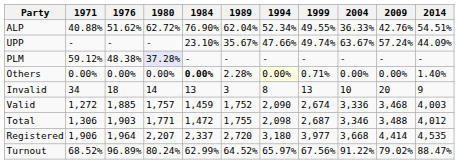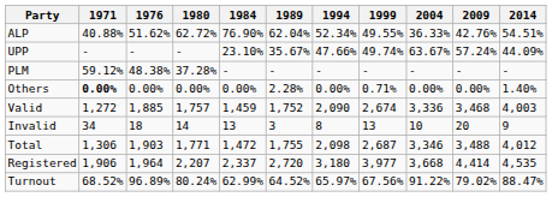 <table class="wikitable">
 <tr>
 <th>Party</th>
 <th>1971</th>
 <th>1976</th>
 <th>1980</th>
 <th>1984</th>
 <th>1989</th>
 <th>1994</th>
 <th>1999</th>
 <th>2004</th>
 <th>2009</th>
 <th>2014</th>
 </tr>
 <tr>
 <td>ALP</td>
 <td>40.88%</td>
 <td>51.62%</td>
 <td>62.72%</td>
 <td>76.90%</td>
 <td>62.04%</td>
 <td>52.34%</td>
 <td>49.55%</td>
 <td>36.33%</td>
 <td>42.76%</td>
 <td>54.51%</td>
 </tr>
 <tr>
 <td>UPP</td>
 <td>-</td>
 <td>-</td>
 <td>-</td>
 <td>23.10%</td>
 <td>35.67%</td>
 <td>47.66%</td>
 <td>49.74%</td>
 <td>63.67%</td>
 <td>57.24%</td>
 <td>44.09%</td>
 </tr>
 <tr>
 <td>PLM</td>
 <td>59.12%</td>
 <td>48.38%</td>
-<td style="background: lavender;">37.28%</td>
+<td>37.28%</td>
 <td>-</td>
 <td>-</td>
 <td>-</td>
 <td>-</td>
 <td>-</td>
 <td>-</td>
 <td>-</td>
 </tr>
 <tr>
 <td>Others</td>
+<td><strong>0.00%</strong></td>
 <td>0.00%</td>
 <td>0.00%</td>
 <td>0.00%</td>
-<td><strong>0.00%</strong></td>
 <td>2.28%</td>
-<td style="background: lightyellow;">0.00%</td>
+<td>0.00%</td>
 <td>0.71%</td>
 <td>0.00%</td>
 <td>0.00%</td>
 <td>1.40%</td>
+</tr>
+<tr>
+<td>Valid</td>
+<td>1,272</td>
+<td>1,885</td>
+<td>1,757</td>
+<td>1,459</td>
+<td>1,752</td>
+<td>2,090</td>
+<td>2,674</td>
+<td>3,336</td>
+<td>3,468</td>
+<td>4,003</td>
 </tr>
 <tr>
 <td>Invalid</td>
 <td>34</td>
 <td>18</td>
 <td>14</td>
 <td>13</td>
 <td>3</td>
 <td>8</td>
 <td>13</td>
 <td>10</td>
 <td>20</td>
 <td>9</td>
-</tr>
-<tr>
-<td>Valid</td>
-<td>1,272</td>
-<td>1,885</td>
-<td>1,757</td>
-<td>1,459</td>
-<td>1,752</td>
-<td>2,090</td>
-<td>2,674</td>
-<td>3,336</td>
-<td>3,468</td>
-<td>4,003</td>
 </tr>
 <tr>
 <td>Total</td>
 <td>1,306</td>
 <td>1,903</td>
 <td>1,771</td>
 <td>1,472</td>
 <td>1,755</td>
 <td>2,098</td>
 <td>2,687</td>
 <td>3,346</td>
 <td>3,488</td>
 <td>4,012</td>
 </tr>
 <tr>
 <td>Registered</td>
 <td>1,906</td>
 <td>1,964</td>
 <td>2,207</td>
 <td>2,337</td>
 <td>2,720</td>
 <td>3,180</td>
 <td>3,977</td>
 <td>3,668</td>
 <td>4,414</td>
 <td>4,535</td>
 </tr>
 <tr>
 <td>Turnout</td>
 <td>68.52%</td>
 <td>96.89%</td>
 <td>80.24%</td>
 <td>62.99%</td>
 <td>64.52%</td>
 <td>65.97%</td>
 <td>67.56%</td>
 <td>91.22%</td>
 <td>79.02%</td>
 <td>88.47%</td>
 </tr>
 </table>
